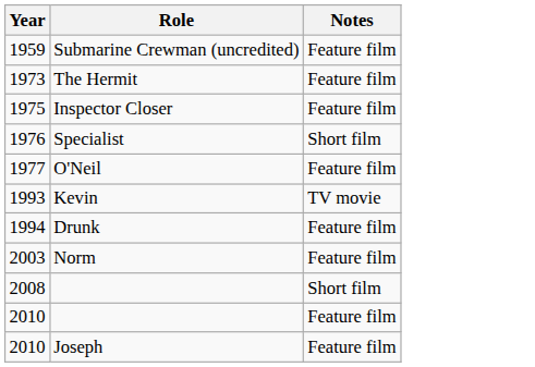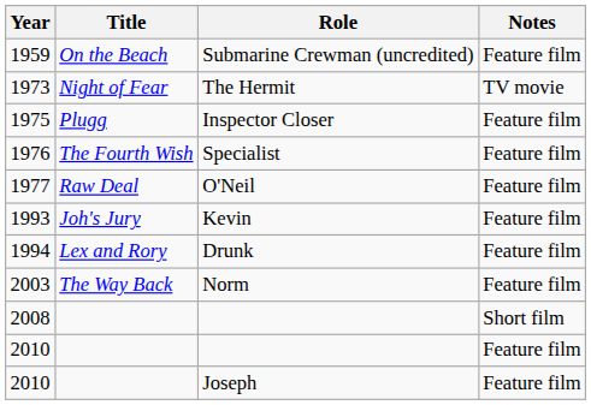 <table class="wikitable" style="font-size: 90%;">
 <tr>
 <th>Year</th>
+<th>Title</th>
 <th>Role</th>
 <th>Notes</th>
 </tr>
 <tr>
 <td>1959</td>
+<td><em><a href='#'>On the Beach</a></em></td>
 <td>Submarine Crewman (uncredited)</td>
 <td>Feature film</td>
 </tr>
 <tr>
 <td>1973</td>
+<td><em><a href='#'>Night of Fear</a></em></td>
 <td>The Hermit</td>
-<td>Feature film</td>
+<td>TV movie</td>
 </tr>
 <tr>
 <td>1975</td>
+<td><em><a href='#'>Plugg</a></em></td>
 <td>Inspector Closer</td>
 <td>Feature film</td>
 </tr>
 <tr>
 <td>1976</td>
+<td><em><a href='#'>The Fourth Wish</a></em></td>
 <td>Specialist</td>
-<td>Short film</td>
+<td>Feature film</td>
 </tr>
 <tr>
 <td>1977</td>
+<td><em><a href='#'>Raw Deal</a></em></td>
 <td>O'Neil</td>
 <td>Feature film</td>
 </tr>
 <tr>
 <td>1993</td>
+<td><em><a href='#'>Joh's Jury</a></em></td>
 <td>Kevin</td>
-<td>TV movie</td>
+<td>Feature film</td>
 </tr>
 <tr>
 <td>1994</td>
+<td><em><a href='#'>Lex and Rory</a></em></td>
 <td>Drunk</td>
 <td>Feature film</td>
 </tr>
 <tr>
 <td>2003</td>
+<td><em><a href='#'>The Way Back</a></em></td>
 <td>Norm</td>
 <td>Feature film</td>
 </tr>
 <tr>
 <td>2008</td>
+<td><em></em></td>
 <td></td>
 <td>Short film</td>
 </tr>
 <tr>
 <td>2010</td>
+<td><em></em></td>
 <td></td>
 <td>Feature film</td>
 </tr>
 <tr>
 <td>2010</td>
+<td><em></em></td>
 <td>Joseph</td>
 <td>Feature film</td>
 </tr>
 </table>
